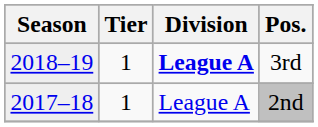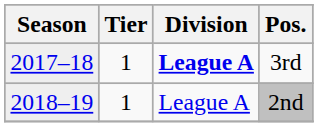 <table class="wikitable" style="font-size:85%; text-align:center">
 <tr>
 <th>Season</th>
 <th>Tier</th>
 <th>Division</th>
 <th>Pos.</th>
 </tr>
 <tr>
-<td bgcolor=#efefef><a href='#'>2018–19</a></td>
+<td bgcolor=#efefef><a href='#'>2017–18</a></td>
 <td>1</td>
 <td align=left><strong><a href='#'>League A</a></strong></td>
 <td>3rd</td>
 </tr>
 <tr>
-<td bgcolor=#efefef><a href='#'>2017–18</a></td>
+<td bgcolor=#efefef><a href='#'>2018–19</a></td>
 <td>1</td>
 <td align=left><a href='#'>League A</a></td>
 <td bgcolor=silver>2nd</td>
 </tr>
 <tr>
 </tr>
 </table>
